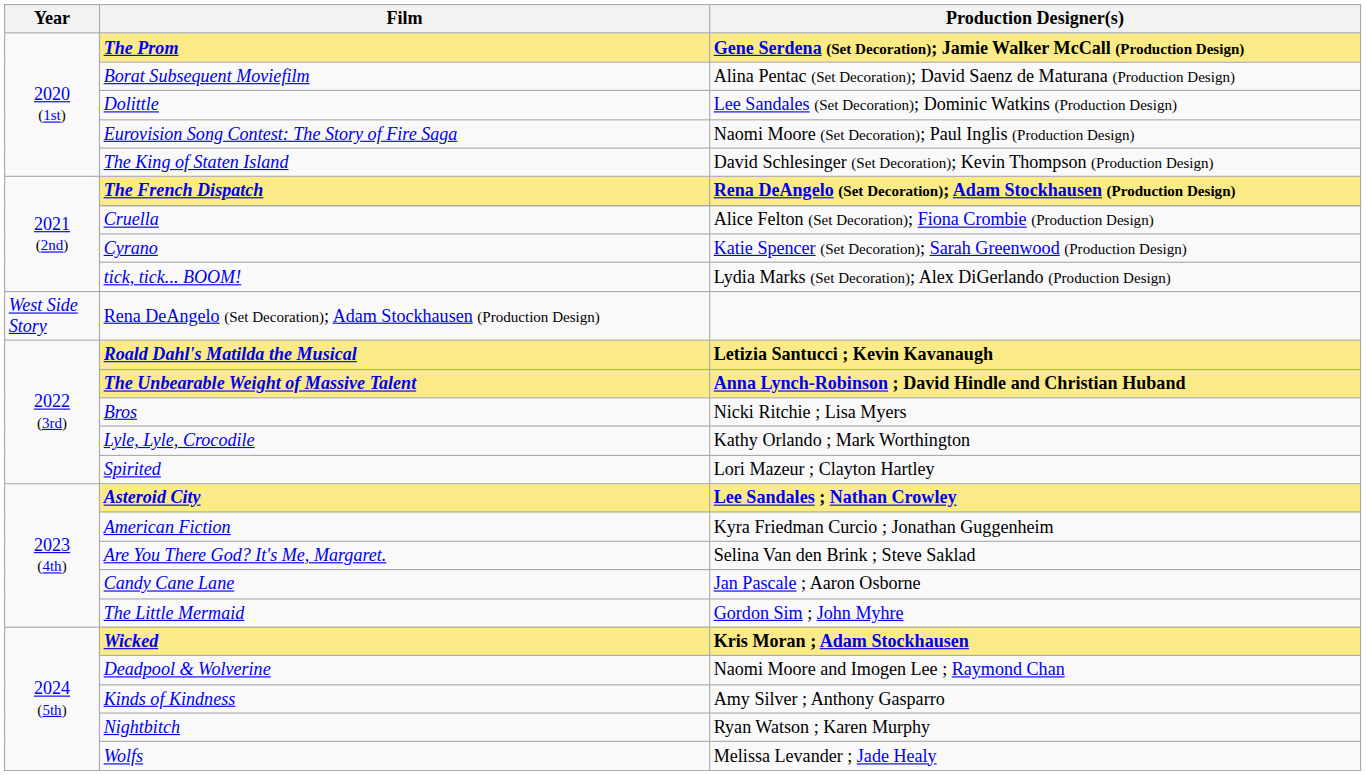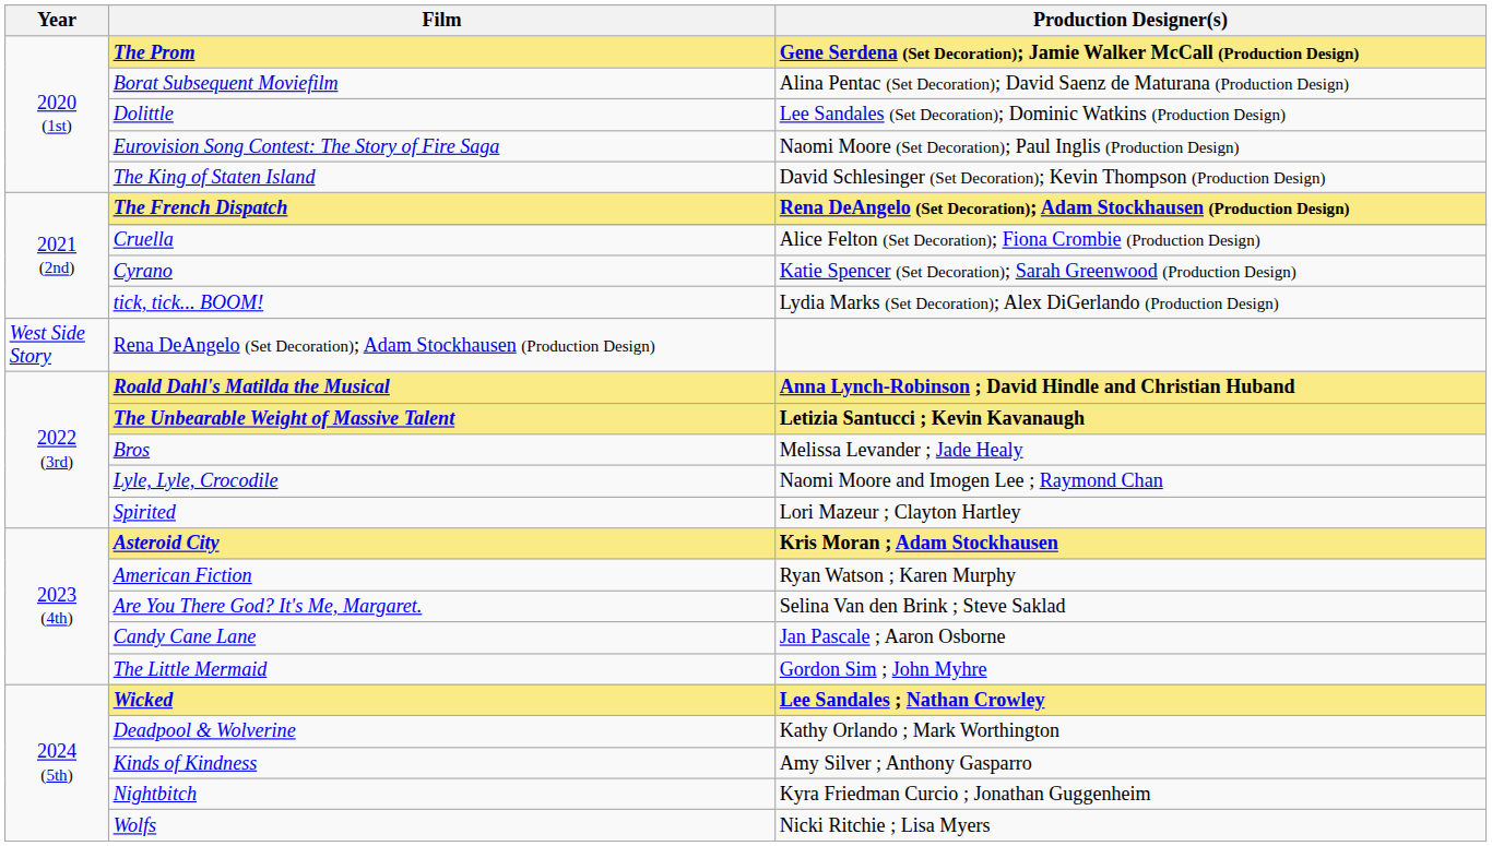 <table class="wikitable" width="95%" cellpadding="5">
 <tr>
 <th width="7%">Year</th>
 <th width="45%">Film</th>
 <th width="50%">Production Designer(s)</th>
 </tr>
 <tr>
 <td rowspan="5" style="text-align:center;"><a href='#'>2020</a><br><small>(<a href='#'>1st</a>)</small><br></td>
 <td style="background:#FAEB86;"><strong><em><a href='#'>The Prom</a></em></strong></td>
 <td style="background:#FAEB86;"><strong><a href='#'>Gene Serdena</a> <small>(Set Decoration)</small>; Jamie Walker McCall <small>(Production Design)</small></strong></td>
 </tr>
 <tr>
 <td><em><a href='#'>Borat Subsequent Moviefilm</a></em></td>
 <td>Alina Pentac <small>(Set Decoration)</small>; David Saenz de Maturana <small>(Production Design)</small></td>
 </tr>
 <tr>
 <td><em><a href='#'>Dolittle</a></em></td>
 <td><a href='#'>Lee Sandales</a> <small>(Set Decoration)</small>; Dominic Watkins <small>(Production Design)</small></td>
 </tr>
 <tr>
 <td><em><a href='#'>Eurovision Song Contest: The Story of Fire Saga</a></em></td>
 <td>Naomi Moore <small>(Set Decoration)</small>; Paul Inglis <small>(Production Design)</small></td>
 </tr>
 <tr>
 <td><em><a href='#'>The King of Staten Island</a></em></td>
 <td>David Schlesinger <small>(Set Decoration)</small>; Kevin Thompson <small>(Production Design)</small></td>
 </tr>
 <tr>
 <td rowspan="5" style="text-align:center;"><a href='#'>2021</a><br><small>(<a href='#'>2nd</a>)</small><br></td>
 <td style="background:#FAEB86;"><strong><em><a href='#'>The French Dispatch</a></em></strong></td>
 <td style="background:#FAEB86;"><strong><a href='#'>Rena DeAngelo</a> <small>(Set Decoration)</small>; <a href='#'>Adam Stockhausen</a> <small>(Production Design)</small></strong></td>
 </tr>
 <tr>
 </tr>
 <tr>
 <td><em><a href='#'>Cruella</a></em></td>
 <td>Alice Felton <small>(Set Decoration)</small>; <a href='#'>Fiona Crombie</a> <small>(Production Design)</small></td>
 </tr>
 <tr>
 <td><em><a href='#'>Cyrano</a></em></td>
 <td><a href='#'>Katie Spencer</a> <small>(Set Decoration)</small>; <a href='#'>Sarah Greenwood</a> <small>(Production Design)</small></td>
 </tr>
 <tr>
 <td><em><a href='#'>tick, tick... BOOM!</a></em></td>
 <td>Lydia Marks <small>(Set Decoration)</small>; Alex DiGerlando <small>(Production Design)</small></td>
 </tr>
 <tr>
 <td><em><a href='#'>West Side Story</a></em></td>
 <td><a href='#'>Rena DeAngelo</a> <small>(Set Decoration)</small>; <a href='#'>Adam Stockhausen</a> <small>(Production Design)</small></td>
 </tr>
 <tr>
 <td rowspan="5" style="text-align:center;"><a href='#'>2022</a><br><small>(<a href='#'>3rd</a>)</small><br></td>
 <td style="background:#FAEB86;"><strong><em><a href='#'>Roald Dahl's Matilda the Musical</a></em></strong></td>
+<td style="background:#FAEB86;"><strong><a href='#'>Anna Lynch-Robinson</a> ; David Hindle and Christian Huband </strong></td>
+</tr>
+<tr>
+<td style="background:#FAEB86;"><strong><em><a href='#'>The Unbearable Weight of Massive Talent</a></em></strong></td>
 <td style="background:#FAEB86;"><strong>Letizia Santucci ; Kevin Kavanaugh </strong></td>
 </tr>
 <tr>
-<td style="background:#FAEB86;"><strong><em><a href='#'>The Unbearable Weight of Massive Talent</a></em></strong></td>
-<td style="background:#FAEB86;"><strong><a href='#'>Anna Lynch-Robinson</a> ; David Hindle and Christian Huband </strong></td>
-</tr>
-<tr>
 <td><em><a href='#'>Bros</a></em></td>
-<td>Nicki Ritchie ; Lisa Myers </td>
+<td>Melissa Levander ; <a href='#'>Jade Healy</a> </td>
 </tr>
 <tr>
 <td><em><a href='#'>Lyle, Lyle, Crocodile</a></em></td>
-<td>Kathy Orlando ; Mark Worthington </td>
+<td>Naomi Moore and Imogen Lee ; <a href='#'>Raymond Chan</a> </td>
 </tr>
 <tr>
 <td><em><a href='#'>Spirited</a></em></td>
 <td>Lori Mazeur ; Clayton Hartley </td>
 </tr>
 <tr>
 <td rowspan="5" style="text-align:center;"><a href='#'>2023</a><br><small>(<a href='#'>4th</a>)</small><br></td>
 <td style="background:#FAEB86;"><strong><em><a href='#'>Asteroid City</a></em></strong></td>
-<td style="background:#FAEB86;"><strong><a href='#'>Lee Sandales</a> ; <a href='#'>Nathan Crowley</a> </strong></td>
+<td style="background:#FAEB86;"><strong>Kris Moran ; <a href='#'>Adam Stockhausen</a> </strong></td>
 </tr>
 <tr>
 <td><em><a href='#'>American Fiction</a></em></td>
-<td>Kyra Friedman Curcio ; Jonathan Guggenheim </td>
+<td>Ryan Watson ; Karen Murphy </td>
 </tr>
 <tr>
 <td><em><a href='#'>Are You There God? It's Me, Margaret.</a></em></td>
 <td>Selina Van den Brink ; Steve Saklad </td>
 </tr>
 <tr>
 <td><em><a href='#'>Candy Cane Lane</a></em></td>
 <td><a href='#'>Jan Pascale</a> ; Aaron Osborne </td>
 </tr>
 <tr>
 <td><em><a href='#'>The Little Mermaid</a></em></td>
 <td><a href='#'>Gordon Sim</a> ; <a href='#'>John Myhre</a> </td>
 </tr>
 <tr>
 <td rowspan="5" style="text-align:center;"><a href='#'>2024</a><br><small>(<a href='#'>5th</a>)</small><br></td>
 <td style="background:#FAEB86;"><strong><em><a href='#'>Wicked</a></em></strong></td>
-<td style="background:#FAEB86;"><strong>Kris Moran ; <a href='#'>Adam Stockhausen</a> </strong></td>
+<td style="background:#FAEB86;"><strong><a href='#'>Lee Sandales</a> ; <a href='#'>Nathan Crowley</a> </strong></td>
 </tr>
 <tr>
 <td><em><a href='#'>Deadpool & Wolverine</a></em></td>
-<td>Naomi Moore and Imogen Lee ; <a href='#'>Raymond Chan</a> </td>
+<td>Kathy Orlando ; Mark Worthington </td>
 </tr>
 <tr>
 <td><em><a href='#'>Kinds of Kindness</a></em></td>
 <td>Amy Silver ; Anthony Gasparro </td>
 </tr>
 <tr>
 <td><em><a href='#'>Nightbitch</a></em></td>
-<td>Ryan Watson ; Karen Murphy </td>
+<td>Kyra Friedman Curcio ; Jonathan Guggenheim </td>
 </tr>
 <tr>
 <td><em><a href='#'>Wolfs</a></em></td>
-<td>Melissa Levander ; <a href='#'>Jade Healy</a> </td>
+<td>Nicki Ritchie ; Lisa Myers </td>
 </tr>
 <tr>
 </tr>
 </table>
